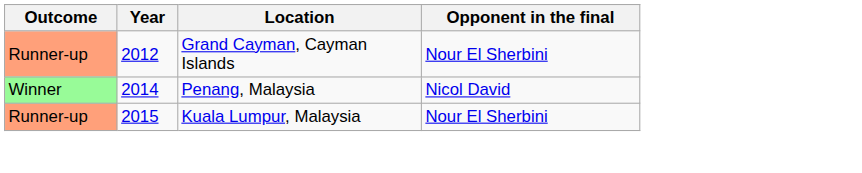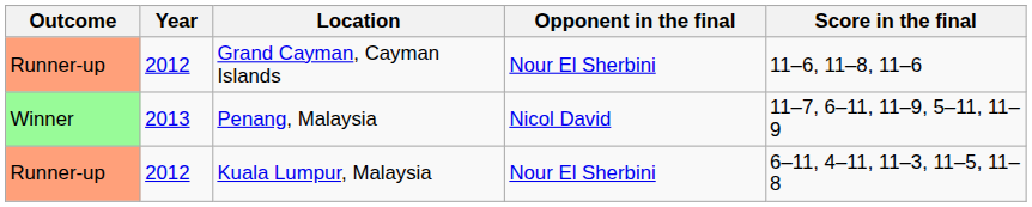 <table class="sortable wikitable">
 <tr>
 <th width="100">Outcome</th>
 <th width="50">Year</th>
 <th width="225">Location</th>
 <th width="200">Opponent in the final</th>
+<th width="200">Score in the final</th>
 </tr>
 <tr>
 <td bgcolor="ffa07a">Runner-up</td>
 <td><a href='#'>2012</a></td>
 <td><a href='#'>Grand Cayman</a>, Cayman Islands</td>
 <td>   <a href='#'>Nour El Sherbini</a></td>
+<td>11–6, 11–8, 11–6</td>
 </tr>
 <tr>
 <td bgcolor="98FB98">Winner</td>
-<td><a href='#'>2014</a></td>
+<td><a href='#'>2013</a></td>
 <td><a href='#'>Penang</a>, Malaysia</td>
 <td> <a href='#'>Nicol David</a></td>
+<td>11–7, 6–11, 11–9, 5–11, 11–9</td>
 </tr>
 <tr>
 <td bgcolor="ffa07a">Runner-up</td>
-<td><a href='#'>2015</a></td>
+<td><a href='#'>2012</a></td>
 <td><a href='#'>Kuala Lumpur</a>, Malaysia</td>
 <td>   <a href='#'>Nour El Sherbini</a></td>
+<td>6–11, 4–11, 11–3, 11–5, 11–8</td>
 </tr>
 </table>
